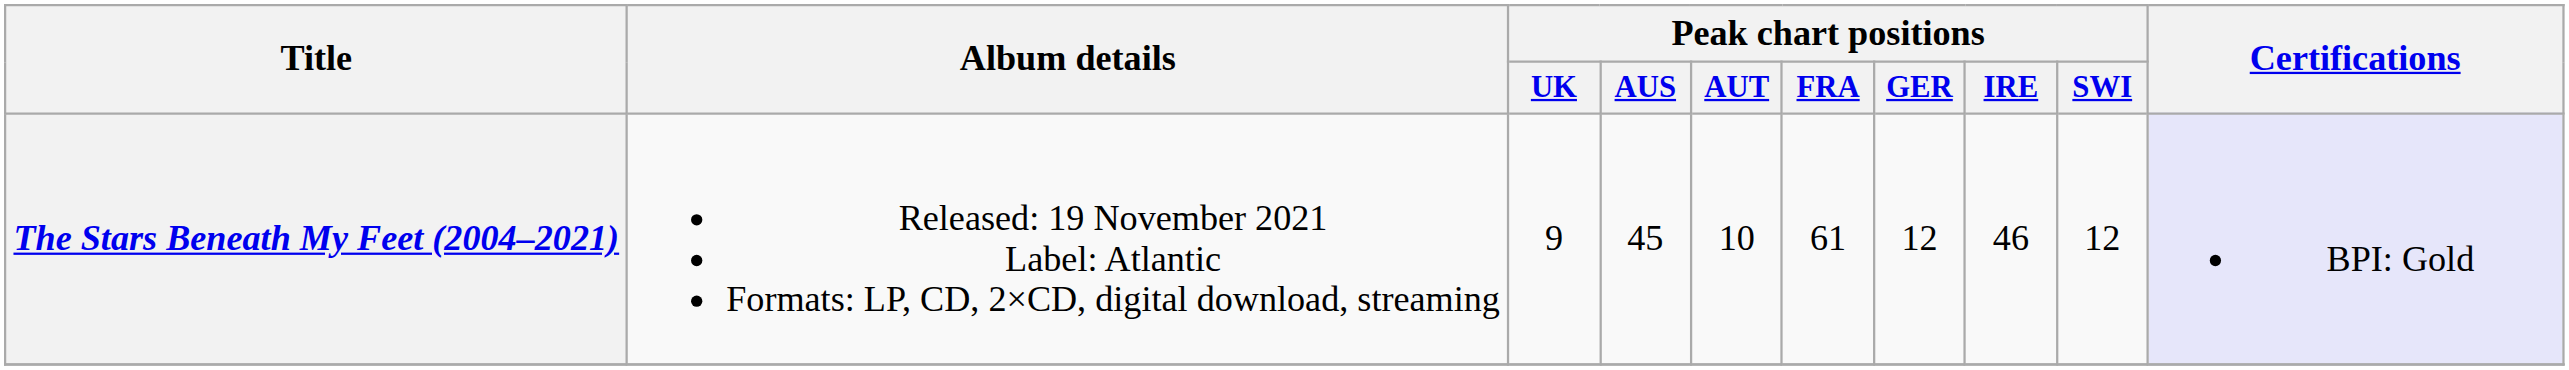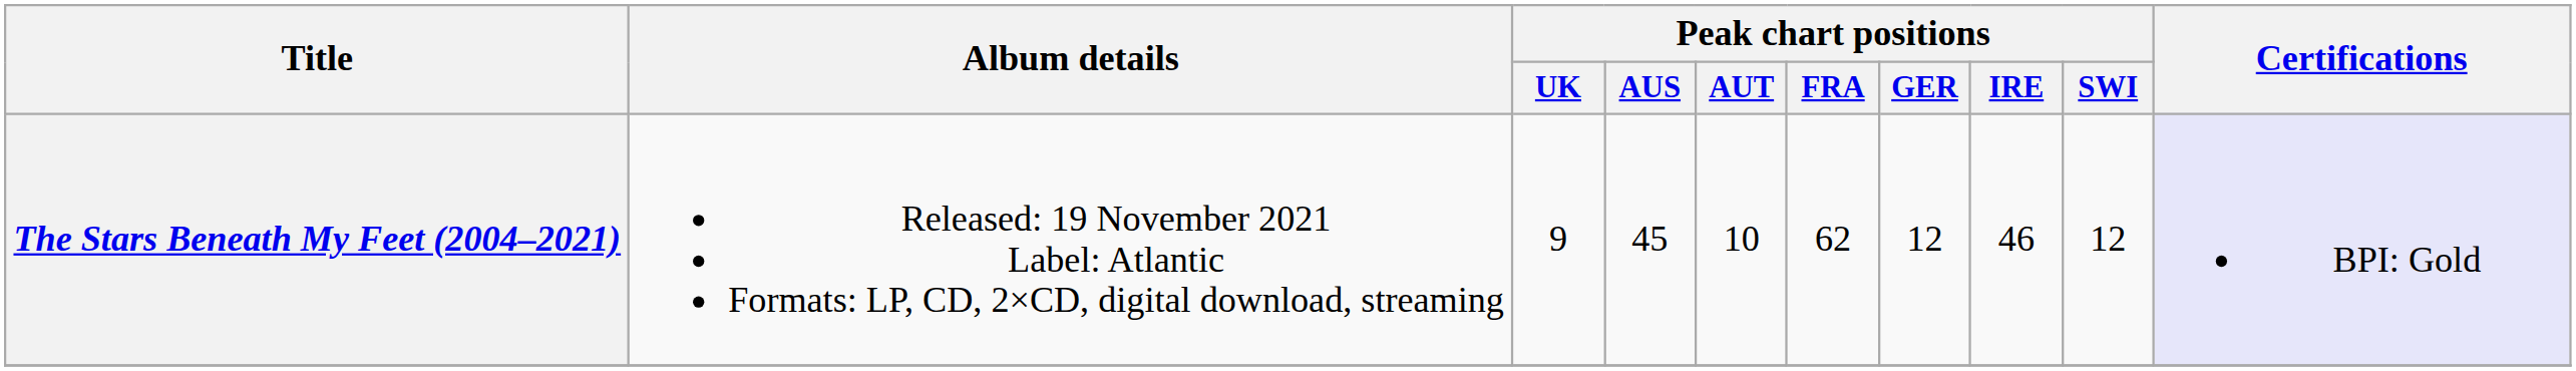 <table class="wikitable plainrowheaders" style="text-align:center;" border="1">
 <tr>
 <th scope="col" rowspan="2">Title</th>
 <th scope="col" rowspan="2">Album details</th>
 <th scope="col" colspan="7">Peak chart positions</th>
 <th scope="col" rowspan="2" style="width:11em;"><a href='#'>Certifications</a></th>
 </tr>
 <tr>
 <th scope="col" style="width:2.5em;font-size:85%;"><a href='#'>UK</a><br></th>
 <th scope="col" style="width:2.5em;font-size:85%;"><a href='#'>AUS</a><br></th>
 <th scope="col" style="width:2.5em;font-size:85%;"><a href='#'>AUT</a><br></th>
 <th scope="col" style="width:2.5em;font-size:85%;"><a href='#'>FRA</a><br></th>
 <th scope="col" style="width:2.5em;font-size:85%;"><a href='#'>GER</a><br></th>
 <th scope="col" style="width:2.5em;font-size:85%;"><a href='#'>IRE</a><br></th>
 <th scope="col" style="width:2.5em;font-size:85%;"><a href='#'>SWI</a><br></th>
 </tr>
 <tr>
 <th scope="row"><em><a href='#'>The Stars Beneath My Feet (2004–2021)</a></em></th>
 <td><br><ul><li>Released: 19 November 2021</li><li>Label: Atlantic</li><li>Formats: LP, CD, 2×CD, digital download, streaming</li></ul></td>
 <td>9</td>
 <td>45</td>
 <td>10</td>
-<td>61</td>
+<td>62</td>
 <td>12</td>
 <td>46</td>
 <td>12</td>
 <td style="background: lavender;"><br><ul><li>BPI: Gold</li></ul></td>
 </tr>
 <tr>
 </tr>
 </table>
